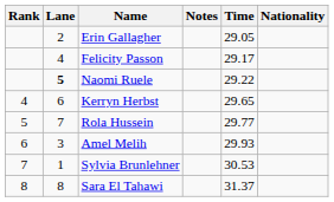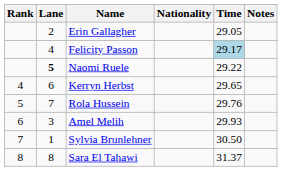 <table class="wikitable sortable" style="text-align:center">
 <tr>
 <th>Rank</th>
 <th>Lane</th>
 <th>Name</th>
+<th>Nationality</th>
+<th>Time</th>
 <th>Notes</th>
-<th>Time</th>
-<th>Nationality</th>
 </tr>
 <tr>
 <td></td>
 <td>2</td>
 <td align=left><a href='#'>Erin Gallagher</a></td>
+<td align=left></td>
+<td>29.05</td>
 <td></td>
-<td>29.05</td>
-<td align=left></td>
 </tr>
 <tr>
 <td></td>
 <td>4</td>
 <td align=left><a href='#'>Felicity Passon</a></td>
+<td align=left></td>
+<td style="background: lightblue;">29.17</td>
 <td></td>
-<td>29.17</td>
-<td align=left></td>
 </tr>
 <tr>
 <td></td>
 <td><strong>5</strong></td>
 <td align=left><a href='#'>Naomi Ruele</a></td>
+<td align=left></td>
+<td>29.22</td>
 <td></td>
-<td>29.22</td>
-<td align=left></td>
 </tr>
 <tr>
 <td>4</td>
 <td>6</td>
 <td align=left><a href='#'>Kerryn Herbst</a></td>
+<td align=left></td>
+<td>29.65</td>
 <td></td>
-<td>29.65</td>
-<td align=left></td>
 </tr>
 <tr>
 <td>5</td>
 <td>7</td>
 <td align=left><a href='#'>Rola Hussein</a></td>
+<td align=left></td>
+<td>29.76</td>
 <td></td>
-<td>29.77</td>
-<td align=left></td>
 </tr>
 <tr>
 <td>6</td>
 <td>3</td>
 <td align=left><a href='#'>Amel Melih</a></td>
+<td align=left></td>
+<td>29.93</td>
 <td></td>
-<td>29.93</td>
-<td align=left></td>
 </tr>
 <tr>
 <td>7</td>
 <td>1</td>
 <td align=left><a href='#'>Sylvia Brunlehner</a></td>
+<td align=left></td>
+<td>30.50</td>
 <td></td>
-<td>30.53</td>
-<td align=left></td>
 </tr>
 <tr>
 <td>8</td>
 <td>8</td>
 <td align=left><a href='#'>Sara El Tahawi</a></td>
+<td align=left></td>
+<td>31.37</td>
 <td></td>
-<td>31.37</td>
-<td align=left></td>
 </tr>
 </table>
